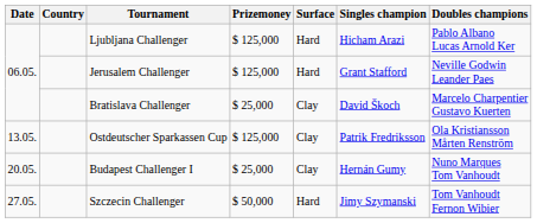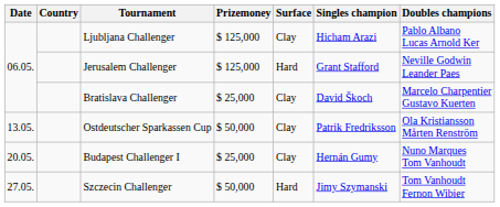 <table class="sortable wikitable" style=font-size:97%>
 <tr>
 <th>Date</th>
 <th>Country</th>
 <th>Tournament</th>
 <th>Prizemoney</th>
 <th>Surface</th>
 <th>Singles champion</th>
 <th>Doubles champions</th>
 </tr>
 <tr>
 <td rowspan="3">06.05.</td>
 <td></td>
 <td>Ljubljana Challenger</td>
 <td>$ 125,000</td>
-<td>Hard</td>
+<td>Clay</td>
 <td> <a href='#'>Hicham Arazi</a></td>
 <td> <a href='#'>Pablo Albano</a><br> <a href='#'>Lucas Arnold Ker</a></td>
 </tr>
 <tr>
 <td></td>
 <td>Jerusalem Challenger</td>
 <td>$ 125,000</td>
 <td>Hard</td>
 <td> <a href='#'>Grant Stafford</a></td>
 <td> <a href='#'>Neville Godwin</a><br> <a href='#'>Leander Paes</a></td>
 </tr>
 <tr>
 <td></td>
 <td>Bratislava Challenger</td>
 <td>$ 25,000</td>
 <td>Clay</td>
 <td> <a href='#'>David Škoch</a></td>
 <td> <a href='#'>Marcelo Charpentier</a><br> <a href='#'>Gustavo Kuerten</a></td>
 </tr>
 <tr>
 <td>13.05.</td>
 <td></td>
 <td>Ostdeutscher Sparkassen Cup</td>
-<td>$ 125,000</td>
+<td>$ 50,000</td>
 <td>Clay</td>
 <td> <a href='#'>Patrik Fredriksson</a></td>
 <td> <a href='#'>Ola Kristiansson</a><br> <a href='#'>Mårten Renström</a></td>
 </tr>
 <tr>
 <td>20.05.</td>
 <td></td>
 <td>Budapest Challenger I</td>
 <td>$ 25,000</td>
 <td>Clay</td>
 <td> <a href='#'>Hernán Gumy</a></td>
 <td> <a href='#'>Nuno Marques</a><br> <a href='#'>Tom Vanhoudt</a></td>
 </tr>
 <tr>
 <td>27.05.</td>
 <td></td>
 <td>Szczecin Challenger</td>
 <td>$ 50,000</td>
 <td>Hard</td>
 <td> <a href='#'>Jimy Szymanski</a></td>
 <td> <a href='#'>Tom Vanhoudt</a><br> <a href='#'>Fernon Wibier</a></td>
 </tr>
 </table>
